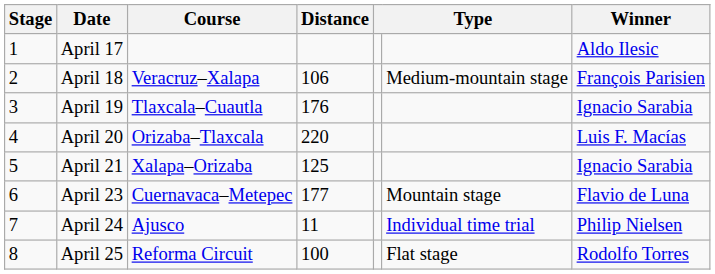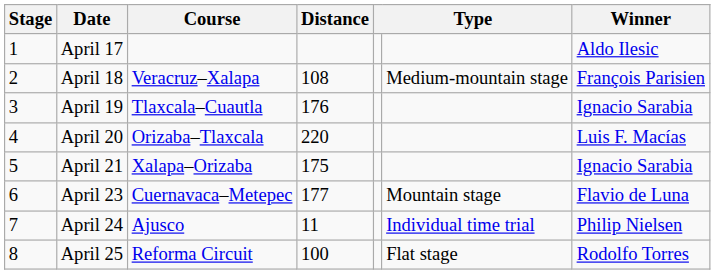 <table class="wikitable">
 <tr>
 <th>Stage</th>
 <th>Date</th>
 <th>Course</th>
 <th>Distance</th>
 <th colspan="2">Type</th>
 <th>Winner</th>
 </tr>
 <tr>
 <td>1</td>
 <td>April 17</td>
 <td></td>
 <td></td>
 <td></td>
 <td></td>
 <td> <a href='#'>Aldo Ilesic</a></td>
 </tr>
 <tr>
 <td>2</td>
 <td>April 18</td>
 <td><a href='#'>Veracruz</a>–<a href='#'>Xalapa</a></td>
-<td>106</td>
+<td>108</td>
 <td></td>
 <td>Medium-mountain stage</td>
 <td> <a href='#'>François Parisien</a></td>
 </tr>
 <tr>
 <td>3</td>
 <td>April 19</td>
 <td><a href='#'>Tlaxcala</a>–<a href='#'>Cuautla</a></td>
 <td>176</td>
 <td></td>
 <td></td>
 <td> <a href='#'>Ignacio Sarabia</a></td>
 </tr>
 <tr>
 <td>4</td>
 <td>April 20</td>
 <td><a href='#'>Orizaba</a>–<a href='#'>Tlaxcala</a></td>
 <td>220</td>
 <td></td>
 <td></td>
 <td> <a href='#'>Luis F. Macías</a></td>
 </tr>
 <tr>
 <td>5</td>
 <td>April 21</td>
 <td><a href='#'>Xalapa</a>–<a href='#'>Orizaba</a></td>
-<td>125</td>
+<td>175</td>
 <td></td>
 <td></td>
 <td> <a href='#'>Ignacio Sarabia</a></td>
 </tr>
 <tr>
 <td>6</td>
 <td>April 23</td>
 <td><a href='#'>Cuernavaca</a>–<a href='#'>Metepec</a></td>
 <td>177</td>
 <td></td>
 <td>Mountain stage</td>
 <td> <a href='#'>Flavio de Luna</a></td>
 </tr>
 <tr>
 <td>7</td>
 <td>April 24</td>
 <td><a href='#'>Ajusco</a></td>
 <td>11</td>
 <td></td>
 <td><a href='#'>Individual time trial</a></td>
 <td> <a href='#'>Philip Nielsen</a></td>
 </tr>
 <tr>
 <td>8</td>
 <td>April 25</td>
 <td><a href='#'>Reforma Circuit</a></td>
 <td>100</td>
 <td></td>
 <td>Flat stage</td>
 <td> <a href='#'>Rodolfo Torres</a></td>
 </tr>
 </table>
